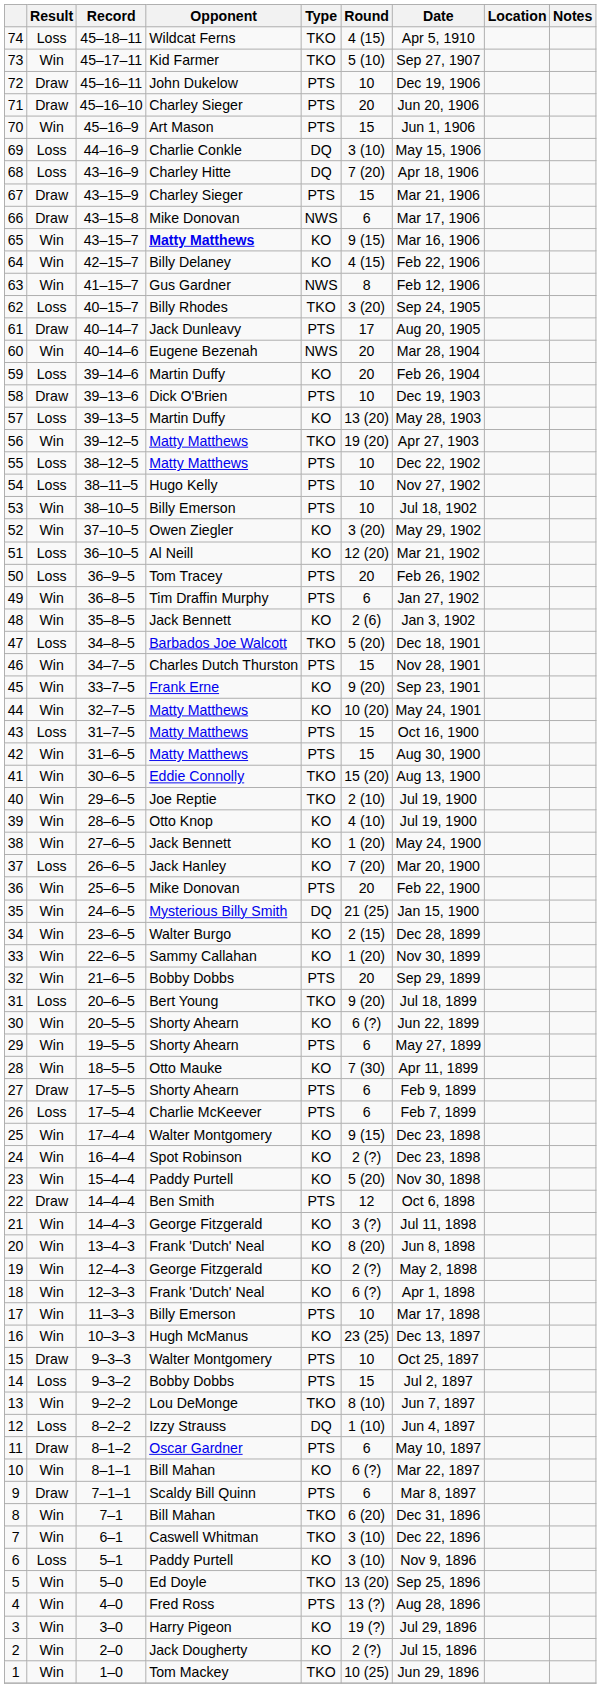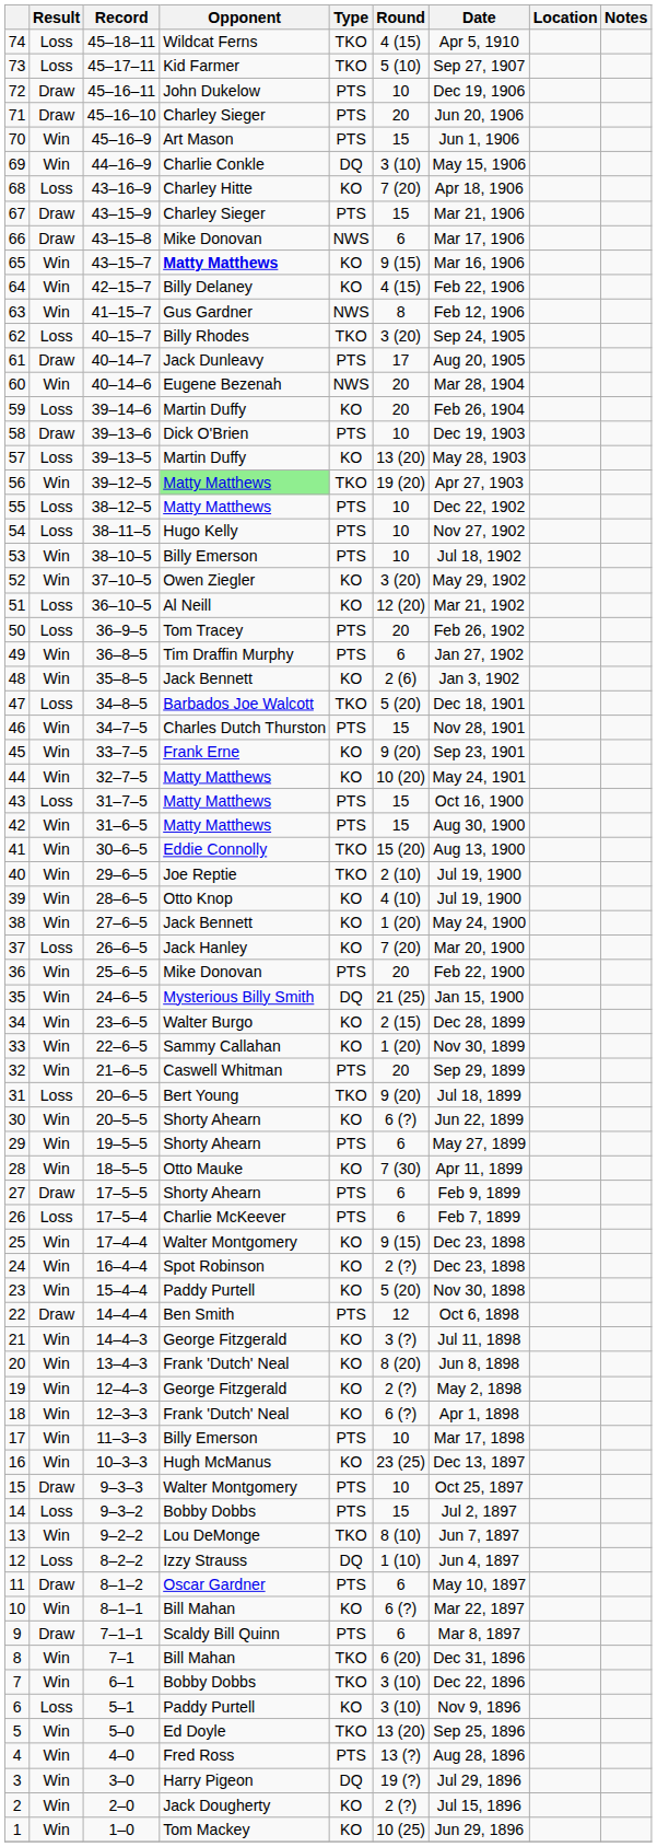 <table class="wikitable mw-collapsible" style="text-align:center; font-size:95%">
 <tr>
 <th></th>
 <th>Result</th>
 <th>Record</th>
 <th>Opponent</th>
 <th>Type</th>
 <th>Round</th>
 <th>Date</th>
 <th>Location</th>
 <th>Notes</th>
 </tr>
 <tr>
 <td>74</td>
 <td>Loss</td>
 <td>45–18–11</td>
 <td style="text-align:left;">Wildcat Ferns</td>
 <td>TKO</td>
 <td>4 (15)</td>
 <td>Apr 5, 1910</td>
 <td style="text-align:left;"></td>
 <td></td>
 </tr>
 <tr>
 <td>73</td>
-<td>Win</td>
+<td>Loss</td>
 <td>45–17–11</td>
 <td style="text-align:left;">Kid Farmer</td>
 <td>TKO</td>
 <td>5 (10)</td>
 <td>Sep 27, 1907</td>
 <td style="text-align:left;"></td>
 <td></td>
 </tr>
 <tr>
 <td>72</td>
 <td>Draw</td>
 <td>45–16–11</td>
 <td style="text-align:left;">John Dukelow</td>
 <td>PTS</td>
 <td>10</td>
 <td>Dec 19, 1906</td>
 <td style="text-align:left;"></td>
 <td></td>
 </tr>
 <tr>
 <td>71</td>
 <td>Draw</td>
 <td>45–16–10</td>
 <td style="text-align:left;">Charley Sieger</td>
 <td>PTS</td>
 <td>20</td>
 <td>Jun 20, 1906</td>
 <td style="text-align:left;"></td>
 <td></td>
 </tr>
 <tr>
 <td>70</td>
 <td>Win</td>
 <td>45–16–9</td>
 <td style="text-align:left;">Art Mason</td>
 <td>PTS</td>
 <td>15</td>
 <td>Jun 1, 1906</td>
 <td style="text-align:left;"></td>
 <td></td>
 </tr>
 <tr>
 <td>69</td>
-<td>Loss</td>
+<td>Win</td>
 <td>44–16–9</td>
 <td style="text-align:left;">Charlie Conkle</td>
 <td>DQ</td>
 <td>3 (10)</td>
 <td>May 15, 1906</td>
 <td style="text-align:left;"></td>
 <td></td>
 </tr>
 <tr>
 <td>68</td>
 <td>Loss</td>
 <td>43–16–9</td>
 <td style="text-align:left;">Charley Hitte</td>
-<td>DQ</td>
+<td>KO</td>
 <td>7 (20)</td>
 <td>Apr 18, 1906</td>
 <td style="text-align:left;"></td>
 <td></td>
 </tr>
 <tr>
 <td>67</td>
 <td>Draw</td>
 <td>43–15–9</td>
 <td style="text-align:left;">Charley Sieger</td>
 <td>PTS</td>
 <td>15</td>
 <td>Mar 21, 1906</td>
 <td style="text-align:left;"></td>
 <td></td>
 </tr>
 <tr>
 <td>66</td>
 <td>Draw</td>
 <td>43–15–8</td>
 <td style="text-align:left;">Mike Donovan</td>
 <td>NWS</td>
 <td>6</td>
 <td>Mar 17, 1906</td>
 <td style="text-align:left;"></td>
 <td></td>
 </tr>
 <tr>
 <td>65</td>
 <td>Win</td>
 <td>43–15–7</td>
 <td style="text-align:left;"><strong><a href='#'>Matty Matthews</a></strong></td>
 <td>KO</td>
 <td>9 (15)</td>
 <td>Mar 16, 1906</td>
 <td style="text-align:left;"></td>
 <td></td>
 </tr>
 <tr>
 <td>64</td>
 <td>Win</td>
 <td>42–15–7</td>
 <td style="text-align:left;">Billy Delaney</td>
 <td>KO</td>
 <td>4 (15)</td>
 <td>Feb 22, 1906</td>
 <td style="text-align:left;"></td>
 <td></td>
 </tr>
 <tr>
 <td>63</td>
 <td>Win</td>
 <td>41–15–7</td>
 <td style="text-align:left;">Gus Gardner</td>
 <td>NWS</td>
 <td>8</td>
 <td>Feb 12, 1906</td>
 <td style="text-align:left;"></td>
 <td></td>
 </tr>
 <tr>
 <td>62</td>
 <td>Loss</td>
 <td>40–15–7</td>
 <td style="text-align:left;">Billy Rhodes</td>
 <td>TKO</td>
 <td>3 (20)</td>
 <td>Sep 24, 1905</td>
 <td style="text-align:left;"></td>
 <td></td>
 </tr>
 <tr>
 <td>61</td>
 <td>Draw</td>
 <td>40–14–7</td>
 <td style="text-align:left;">Jack Dunleavy</td>
 <td>PTS</td>
 <td>17</td>
 <td>Aug 20, 1905</td>
 <td style="text-align:left;"></td>
 <td></td>
 </tr>
 <tr>
 <td>60</td>
 <td>Win</td>
 <td>40–14–6</td>
 <td style="text-align:left;">Eugene Bezenah</td>
 <td>NWS</td>
 <td>20</td>
 <td>Mar 28, 1904</td>
 <td style="text-align:left;"></td>
 <td></td>
 </tr>
 <tr>
 <td>59</td>
 <td>Loss</td>
 <td>39–14–6</td>
 <td style="text-align:left;">Martin Duffy</td>
 <td>KO</td>
 <td>20</td>
 <td>Feb 26, 1904</td>
 <td style="text-align:left;"></td>
 <td></td>
 </tr>
 <tr>
 <td>58</td>
 <td>Draw</td>
 <td>39–13–6</td>
 <td style="text-align:left;">Dick O'Brien</td>
 <td>PTS</td>
 <td>10</td>
 <td>Dec 19, 1903</td>
 <td style="text-align:left;"></td>
 <td></td>
 </tr>
 <tr>
 <td>57</td>
 <td>Loss</td>
 <td>39–13–5</td>
 <td style="text-align:left;">Martin Duffy</td>
 <td>KO</td>
 <td>13 (20)</td>
 <td>May 28, 1903</td>
 <td style="text-align:left;"></td>
 <td style="text-align:left;"></td>
 </tr>
 <tr>
 <td>56</td>
 <td>Win</td>
 <td>39–12–5</td>
-<td style="text-align:left;"><a href='#'>Matty Matthews</a></td>
+<td style="background: lightgreen; text-align:left;"><a href='#'>Matty Matthews</a></td>
 <td>TKO</td>
 <td>19 (20)</td>
 <td>Apr 27, 1903</td>
 <td style="text-align:left;"></td>
 <td style="text-align:left;"></td>
 </tr>
 <tr>
 <td>55</td>
 <td>Loss</td>
 <td>38–12–5</td>
 <td style="text-align:left;"><a href='#'>Matty Matthews</a></td>
 <td>PTS</td>
 <td>10</td>
 <td>Dec 22, 1902</td>
 <td style="text-align:left;"></td>
 <td style="text-align:left;"></td>
 </tr>
 <tr>
 <td>54</td>
 <td>Loss</td>
 <td>38–11–5</td>
 <td style="text-align:left;">Hugo Kelly</td>
 <td>PTS</td>
 <td>10</td>
 <td>Nov 27, 1902</td>
 <td style="text-align:left;"></td>
 <td></td>
 </tr>
 <tr>
 <td>53</td>
 <td>Win</td>
 <td>38–10–5</td>
 <td style="text-align:left;">Billy Emerson</td>
 <td>PTS</td>
 <td>10</td>
 <td>Jul 18, 1902</td>
 <td style="text-align:left;"></td>
 <td></td>
 </tr>
 <tr>
 <td>52</td>
 <td>Win</td>
 <td>37–10–5</td>
 <td style="text-align:left;">Owen Ziegler</td>
 <td>KO</td>
 <td>3 (20)</td>
 <td>May 29, 1902</td>
 <td style="text-align:left;"></td>
 <td></td>
 </tr>
 <tr>
 <td>51</td>
 <td>Loss</td>
 <td>36–10–5</td>
 <td style="text-align:left;">Al Neill</td>
 <td>KO</td>
 <td>12 (20)</td>
 <td>Mar 21, 1902</td>
 <td style="text-align:left;"></td>
 <td></td>
 </tr>
 <tr>
 <td>50</td>
 <td>Loss</td>
 <td>36–9–5</td>
 <td style="text-align:left;">Tom Tracey</td>
 <td>PTS</td>
 <td>20</td>
 <td>Feb 26, 1902</td>
 <td style="text-align:left;"></td>
 <td></td>
 </tr>
 <tr>
 <td>49</td>
 <td>Win</td>
 <td>36–8–5</td>
 <td style="text-align:left;">Tim Draffin Murphy</td>
 <td>PTS</td>
 <td>6</td>
 <td>Jan 27, 1902</td>
 <td style="text-align:left;"></td>
 <td></td>
 </tr>
 <tr>
 <td>48</td>
 <td>Win</td>
 <td>35–8–5</td>
 <td style="text-align:left;">Jack Bennett</td>
 <td>KO</td>
 <td>2 (6)</td>
 <td>Jan 3, 1902</td>
 <td style="text-align:left;"></td>
 <td></td>
 </tr>
 <tr>
 <td>47</td>
 <td>Loss</td>
 <td>34–8–5</td>
 <td style="text-align:left;"><a href='#'>Barbados Joe Walcott</a></td>
 <td>TKO</td>
 <td>5 (20)</td>
 <td>Dec 18, 1901</td>
 <td style="text-align:left;"></td>
 <td style="text-align:left;"></td>
 </tr>
 <tr>
 <td>46</td>
 <td>Win</td>
 <td>34–7–5</td>
 <td style="text-align:left;">Charles Dutch Thurston</td>
 <td>PTS</td>
 <td>15</td>
 <td>Nov 28, 1901</td>
 <td style="text-align:left;"></td>
 <td style="text-align:left;"></td>
 </tr>
 <tr>
 <td>45</td>
 <td>Win</td>
 <td>33–7–5</td>
 <td style="text-align:left;"><a href='#'>Frank Erne</a></td>
 <td>KO</td>
 <td>9 (20)</td>
 <td>Sep 23, 1901</td>
 <td style="text-align:left;"></td>
 <td style="text-align:left;"></td>
 </tr>
 <tr>
 <td>44</td>
 <td>Win</td>
 <td>32–7–5</td>
 <td style="text-align:left;"><a href='#'>Matty Matthews</a></td>
 <td>KO</td>
 <td>10 (20)</td>
 <td>May 24, 1901</td>
 <td style="text-align:left;"></td>
 <td style="text-align:left;"></td>
 </tr>
 <tr>
 <td>43</td>
 <td>Loss</td>
 <td>31–7–5</td>
 <td style="text-align:left;"><a href='#'>Matty Matthews</a></td>
 <td>PTS</td>
 <td>15</td>
 <td>Oct 16, 1900</td>
 <td style="text-align:left;"></td>
 <td style="text-align:left;"></td>
 </tr>
 <tr>
 <td>42</td>
 <td>Win</td>
 <td>31–6–5</td>
 <td style="text-align:left;"><a href='#'>Matty Matthews</a></td>
 <td>PTS</td>
 <td>15</td>
 <td>Aug 30, 1900</td>
 <td style="text-align:left;"></td>
 <td style="text-align:left;"></td>
 </tr>
 <tr>
 <td>41</td>
 <td>Win</td>
 <td>30–6–5</td>
 <td style="text-align:left;"><a href='#'>Eddie Connolly</a></td>
 <td>TKO</td>
 <td>15 (20)</td>
 <td>Aug 13, 1900</td>
 <td style="text-align:left;"></td>
 <td style="text-align:left;"></td>
 </tr>
 <tr>
 <td>40</td>
 <td>Win</td>
 <td>29–6–5</td>
 <td style="text-align:left;">Joe Reptie</td>
 <td>TKO</td>
 <td>2 (10)</td>
 <td>Jul 19, 1900</td>
 <td style="text-align:left;"></td>
 <td></td>
 </tr>
 <tr>
 <td>39</td>
 <td>Win</td>
 <td>28–6–5</td>
 <td style="text-align:left;">Otto Knop</td>
 <td>KO</td>
 <td>4 (10)</td>
 <td>Jul 19, 1900</td>
 <td style="text-align:left;"></td>
 <td></td>
 </tr>
 <tr>
 <td>38</td>
 <td>Win</td>
 <td>27–6–5</td>
 <td style="text-align:left;">Jack Bennett</td>
 <td>KO</td>
 <td>1 (20)</td>
 <td>May 24, 1900</td>
 <td style="text-align:left;"></td>
 <td></td>
 </tr>
 <tr>
 <td>37</td>
 <td>Loss</td>
 <td>26–6–5</td>
 <td style="text-align:left;">Jack Hanley</td>
 <td>KO</td>
 <td>7 (20)</td>
 <td>Mar 20, 1900</td>
 <td style="text-align:left;"></td>
 <td></td>
 </tr>
 <tr>
 <td>36</td>
 <td>Win</td>
 <td>25–6–5</td>
 <td style="text-align:left;">Mike Donovan</td>
 <td>PTS</td>
 <td>20</td>
 <td>Feb 22, 1900</td>
 <td style="text-align:left;"></td>
 <td style="text-align:left;"></td>
 </tr>
 <tr>
 <td>35</td>
 <td>Win</td>
 <td>24–6–5</td>
 <td style="text-align:left;"><a href='#'>Mysterious Billy Smith</a></td>
 <td>DQ</td>
 <td>21 (25)</td>
 <td>Jan 15, 1900</td>
 <td style="text-align:left;"></td>
 <td style="text-align:left;"></td>
 </tr>
 <tr>
 <td>34</td>
 <td>Win</td>
 <td>23–6–5</td>
 <td style="text-align:left;">Walter Burgo</td>
 <td>KO</td>
 <td>2 (15)</td>
 <td>Dec 28, 1899</td>
 <td style="text-align:left;"></td>
 <td></td>
 </tr>
 <tr>
 <td>33</td>
 <td>Win</td>
 <td>22–6–5</td>
 <td style="text-align:left;">Sammy Callahan</td>
 <td>KO</td>
 <td>1 (20)</td>
 <td>Nov 30, 1899</td>
 <td style="text-align:left;"></td>
 <td></td>
 </tr>
 <tr>
 <td>32</td>
 <td>Win</td>
 <td>21–6–5</td>
-<td style="text-align:left;">Bobby Dobbs</td>
+<td style="text-align:left;">Caswell Whitman</td>
 <td>PTS</td>
 <td>20</td>
 <td>Sep 29, 1899</td>
 <td style="text-align:left;"></td>
 <td></td>
 </tr>
 <tr>
 <td>31</td>
 <td>Loss</td>
 <td>20–6–5</td>
 <td style="text-align:left;">Bert Young</td>
 <td>TKO</td>
 <td>9 (20)</td>
 <td>Jul 18, 1899</td>
 <td style="text-align:left;"></td>
 <td></td>
 </tr>
 <tr>
 <td>30</td>
 <td>Win</td>
 <td>20–5–5</td>
 <td style="text-align:left;">Shorty Ahearn</td>
 <td>KO</td>
 <td>6 (?)</td>
 <td>Jun 22, 1899</td>
 <td style="text-align:left;"></td>
 <td></td>
 </tr>
 <tr>
 <td>29</td>
 <td>Win</td>
 <td>19–5–5</td>
 <td style="text-align:left;">Shorty Ahearn</td>
 <td>PTS</td>
 <td>6</td>
 <td>May 27, 1899</td>
 <td style="text-align:left;"></td>
 <td></td>
 </tr>
 <tr>
 <td>28</td>
 <td>Win</td>
 <td>18–5–5</td>
 <td style="text-align:left;">Otto Mauke</td>
 <td>KO</td>
 <td>7 (30)</td>
 <td>Apr 11, 1899</td>
 <td style="text-align:left;"></td>
 <td></td>
 </tr>
 <tr>
 <td>27</td>
 <td>Draw</td>
 <td>17–5–5</td>
 <td style="text-align:left;">Shorty Ahearn</td>
 <td>PTS</td>
 <td>6</td>
 <td>Feb 9, 1899</td>
 <td style="text-align:left;"></td>
 <td></td>
 </tr>
 <tr>
 <td>26</td>
 <td>Loss</td>
 <td>17–5–4</td>
 <td style="text-align:left;">Charlie McKeever</td>
 <td>PTS</td>
 <td>6</td>
 <td>Feb 7, 1899</td>
 <td style="text-align:left;"></td>
 <td></td>
 </tr>
 <tr>
 <td>25</td>
 <td>Win</td>
 <td>17–4–4</td>
 <td style="text-align:left;">Walter Montgomery</td>
 <td>KO</td>
 <td>9 (15)</td>
 <td>Dec 23, 1898</td>
 <td style="text-align:left;"></td>
 <td></td>
 </tr>
 <tr>
 <td>24</td>
 <td>Win</td>
 <td>16–4–4</td>
 <td style="text-align:left;">Spot Robinson</td>
 <td>KO</td>
 <td>2 (?)</td>
 <td>Dec 23, 1898</td>
 <td style="text-align:left;"></td>
 <td style="text-align:left;"></td>
 </tr>
 <tr>
 <td>23</td>
 <td>Win</td>
 <td>15–4–4</td>
 <td style="text-align:left;">Paddy Purtell</td>
 <td>KO</td>
 <td>5 (20)</td>
 <td>Nov 30, 1898</td>
 <td style="text-align:left;"></td>
 <td></td>
 </tr>
 <tr>
 <td>22</td>
 <td>Draw</td>
 <td>14–4–4</td>
 <td style="text-align:left;">Ben Smith</td>
 <td>PTS</td>
 <td>12</td>
 <td>Oct 6, 1898</td>
 <td style="text-align:left;"></td>
 <td></td>
 </tr>
 <tr>
 <td>21</td>
 <td>Win</td>
 <td>14–4–3</td>
 <td style="text-align:left;">George Fitzgerald</td>
 <td>KO</td>
 <td>3 (?)</td>
 <td>Jul 11, 1898</td>
 <td style="text-align:left;"></td>
 <td></td>
 </tr>
 <tr>
 <td>20</td>
 <td>Win</td>
 <td>13–4–3</td>
 <td style="text-align:left;">Frank 'Dutch' Neal</td>
 <td>KO</td>
 <td>8 (20)</td>
 <td>Jun 8, 1898</td>
 <td style="text-align:left;"></td>
 <td></td>
 </tr>
 <tr>
 <td>19</td>
 <td>Win</td>
 <td>12–4–3</td>
 <td style="text-align:left;">George Fitzgerald</td>
 <td>KO</td>
 <td>2 (?)</td>
 <td>May 2, 1898</td>
 <td style="text-align:left;"></td>
 <td></td>
 </tr>
 <tr>
 <td>18</td>
 <td>Win</td>
 <td>12–3–3</td>
 <td style="text-align:left;">Frank 'Dutch' Neal</td>
 <td>KO</td>
 <td>6 (?)</td>
 <td>Apr 1, 1898</td>
 <td style="text-align:left;"></td>
 <td></td>
 </tr>
 <tr>
 <td>17</td>
 <td>Win</td>
 <td>11–3–3</td>
 <td style="text-align:left;">Billy Emerson</td>
 <td>PTS</td>
 <td>10</td>
 <td>Mar 17, 1898</td>
 <td style="text-align:left;"></td>
 <td></td>
 </tr>
 <tr>
 <td>16</td>
 <td>Win</td>
 <td>10–3–3</td>
 <td style="text-align:left;">Hugh McManus</td>
 <td>KO</td>
 <td>23 (25)</td>
 <td>Dec 13, 1897</td>
 <td style="text-align:left;"></td>
 <td></td>
 </tr>
 <tr>
 <td>15</td>
 <td>Draw</td>
 <td>9–3–3</td>
 <td style="text-align:left;">Walter Montgomery</td>
 <td>PTS</td>
 <td>10</td>
 <td>Oct 25, 1897</td>
 <td style="text-align:left;"></td>
 <td></td>
 </tr>
 <tr>
 <td>14</td>
 <td>Loss</td>
 <td>9–3–2</td>
 <td style="text-align:left;">Bobby Dobbs</td>
 <td>PTS</td>
 <td>15</td>
 <td>Jul 2, 1897</td>
 <td style="text-align:left;"></td>
 <td></td>
 </tr>
 <tr>
 <td>13</td>
 <td>Win</td>
 <td>9–2–2</td>
 <td style="text-align:left;">Lou DeMonge</td>
 <td>TKO</td>
 <td>8 (10)</td>
 <td>Jun 7, 1897</td>
 <td style="text-align:left;"></td>
 <td></td>
 </tr>
 <tr>
 <td>12</td>
 <td>Loss</td>
 <td>8–2–2</td>
 <td style="text-align:left;">Izzy Strauss</td>
 <td>DQ</td>
 <td>1 (10)</td>
 <td>Jun 4, 1897</td>
 <td style="text-align:left;"></td>
 <td></td>
 </tr>
 <tr>
 <td>11</td>
 <td>Draw</td>
 <td>8–1–2</td>
 <td style="text-align:left;"><a href='#'>Oscar Gardner</a></td>
 <td>PTS</td>
 <td>6</td>
 <td>May 10, 1897</td>
 <td style="text-align:left;"></td>
 <td></td>
 </tr>
 <tr>
 <td>10</td>
 <td>Win</td>
 <td>8–1–1</td>
 <td style="text-align:left;">Bill Mahan</td>
 <td>KO</td>
 <td>6 (?)</td>
 <td>Mar 22, 1897</td>
 <td style="text-align:left;"></td>
 <td></td>
 </tr>
 <tr>
 <td>9</td>
 <td>Draw</td>
 <td>7–1–1</td>
 <td style="text-align:left;">Scaldy Bill Quinn</td>
 <td>PTS</td>
 <td>6</td>
 <td>Mar 8, 1897</td>
 <td style="text-align:left;"></td>
 <td></td>
 </tr>
 <tr>
 <td>8</td>
 <td>Win</td>
 <td>7–1</td>
 <td style="text-align:left;">Bill Mahan</td>
 <td>TKO</td>
 <td>6 (20)</td>
 <td>Dec 31, 1896</td>
 <td style="text-align:left;"></td>
 <td></td>
 </tr>
 <tr>
 <td>7</td>
 <td>Win</td>
 <td>6–1</td>
-<td style="text-align:left;">Caswell Whitman</td>
+<td style="text-align:left;">Bobby Dobbs</td>
 <td>TKO</td>
 <td>3 (10)</td>
 <td>Dec 22, 1896</td>
 <td style="text-align:left;"></td>
 <td></td>
 </tr>
 <tr>
 <td>6</td>
 <td>Loss</td>
 <td>5–1</td>
 <td style="text-align:left;">Paddy Purtell</td>
 <td>KO</td>
 <td>3 (10)</td>
 <td>Nov 9, 1896</td>
 <td style="text-align:left;"></td>
 <td></td>
 </tr>
 <tr>
 <td>5</td>
 <td>Win</td>
 <td>5–0</td>
 <td style="text-align:left;">Ed Doyle</td>
 <td>TKO</td>
 <td>13 (20)</td>
 <td>Sep 25, 1896</td>
 <td style="text-align:left;"></td>
 <td></td>
 </tr>
 <tr>
 <td>4</td>
 <td>Win</td>
 <td>4–0</td>
 <td style="text-align:left;">Fred Ross</td>
 <td>PTS</td>
 <td>13 (?)</td>
 <td>Aug 28, 1896</td>
 <td style="text-align:left;"></td>
 <td></td>
 </tr>
 <tr>
 <td>3</td>
 <td>Win</td>
 <td>3–0</td>
 <td style="text-align:left;">Harry Pigeon</td>
-<td>KO</td>
+<td>DQ</td>
 <td>19 (?)</td>
 <td>Jul 29, 1896</td>
 <td style="text-align:left;"></td>
 <td></td>
 </tr>
 <tr>
 <td>2</td>
 <td>Win</td>
 <td>2–0</td>
 <td style="text-align:left;">Jack Dougherty</td>
 <td>KO</td>
 <td>2 (?)</td>
 <td>Jul 15, 1896</td>
 <td style="text-align:left;"></td>
 <td></td>
 </tr>
 <tr>
 <td>1</td>
 <td>Win</td>
 <td>1–0</td>
 <td style="text-align:left;">Tom Mackey</td>
-<td>TKO</td>
+<td>KO</td>
 <td>10 (25)</td>
 <td>Jun 29, 1896</td>
 <td style="text-align:left;"></td>
 <td></td>
 </tr>
 <tr>
 </tr>
 </table>
